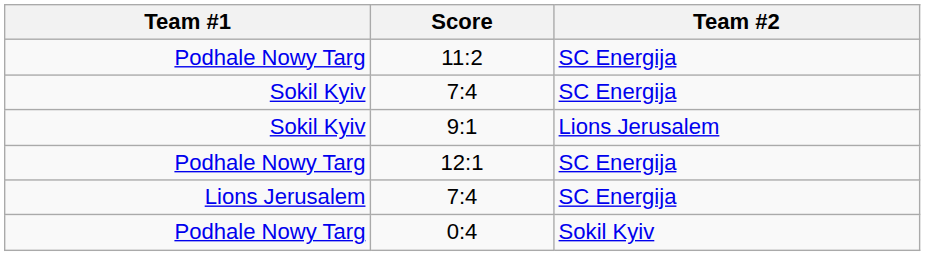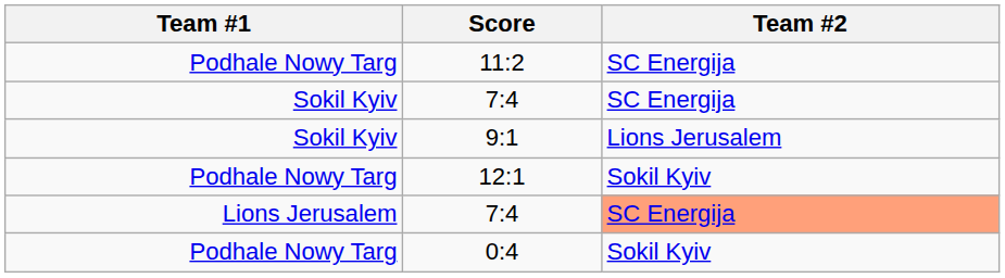 <table class="wikitable" style="text-align: center;">
 <tr>
 <th width=22%>Team #1</th>
 <th width=11%>Score</th>
 <th width=22%>Team #2</th>
 </tr>
 <tr>
 <td style="text-align: right;"><a href='#'>Podhale Nowy Targ</a> </td>
 <td>11:2</td>
 <td style="text-align: left;"> <a href='#'>SC Energija</a></td>
 </tr>
 <tr>
 <td style="text-align: right;"><a href='#'>Sokil Kyiv</a> </td>
 <td>7:4</td>
 <td style="text-align: left;"> <a href='#'>SC Energija</a></td>
 </tr>
 <tr>
 <td style="text-align: right;"><a href='#'>Sokil Kyiv</a> </td>
 <td>9:1</td>
 <td style="text-align: left;"> <a href='#'>Lions Jerusalem</a></td>
 </tr>
 <tr>
 <td style="text-align: right;"><a href='#'>Podhale Nowy Targ</a> </td>
 <td>12:1</td>
-<td style="text-align: left;"> <a href='#'>SC Energija</a></td>
+<td style="text-align: left;"> <a href='#'>Sokil Kyiv</a></td>
 </tr>
 <tr>
 <td style="text-align: right;"><a href='#'>Lions Jerusalem</a> </td>
 <td>7:4</td>
-<td style="text-align: left;"> <a href='#'>SC Energija</a></td>
+<td style="background: lightsalmon; text-align: left;"> <a href='#'>SC Energija</a></td>
 </tr>
 <tr>
 <td style="text-align: right;"><a href='#'>Podhale Nowy Targ</a> </td>
 <td>0:4</td>
 <td style="text-align: left;"> <a href='#'>Sokil Kyiv</a></td>
 </tr>
 </table>
